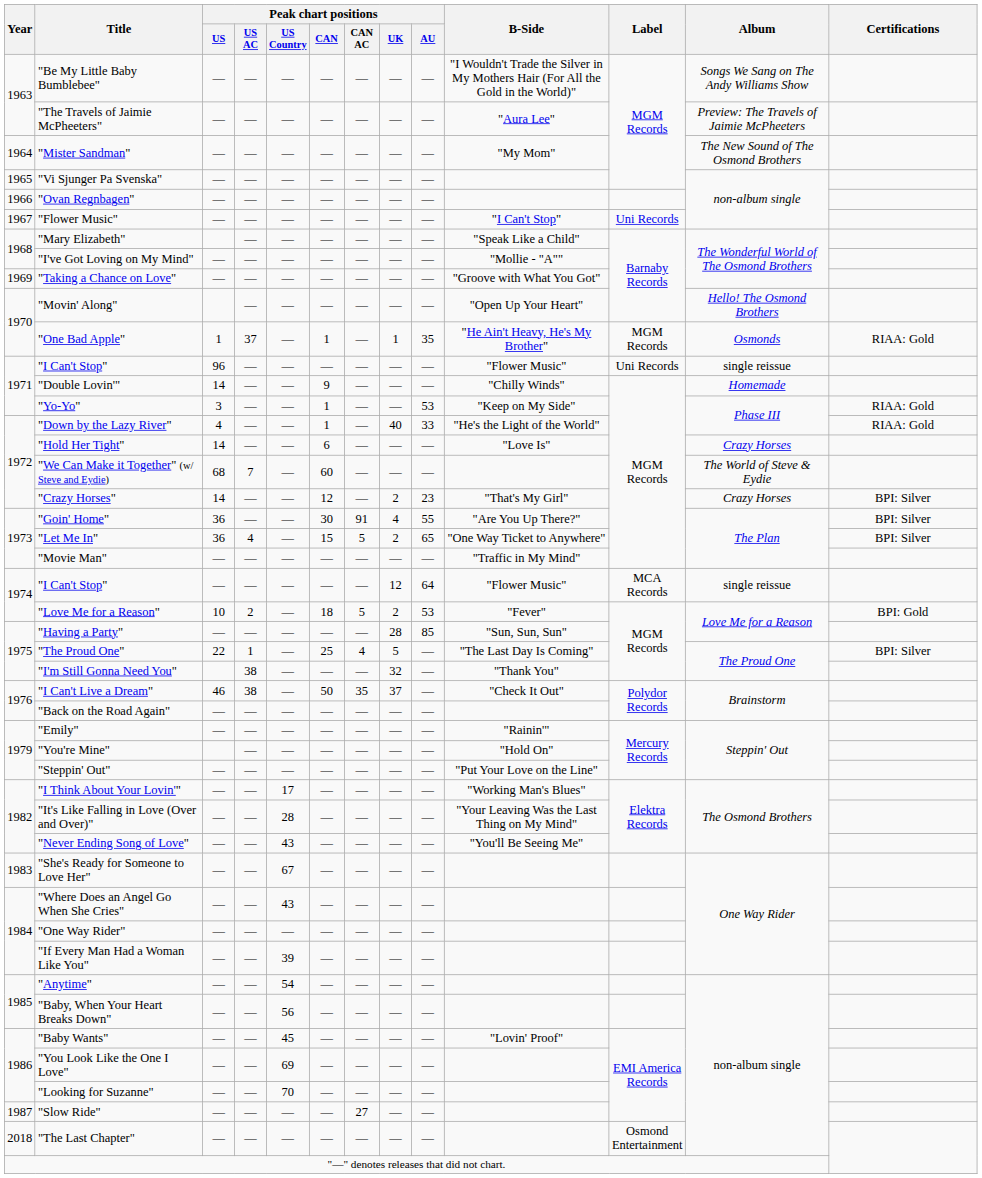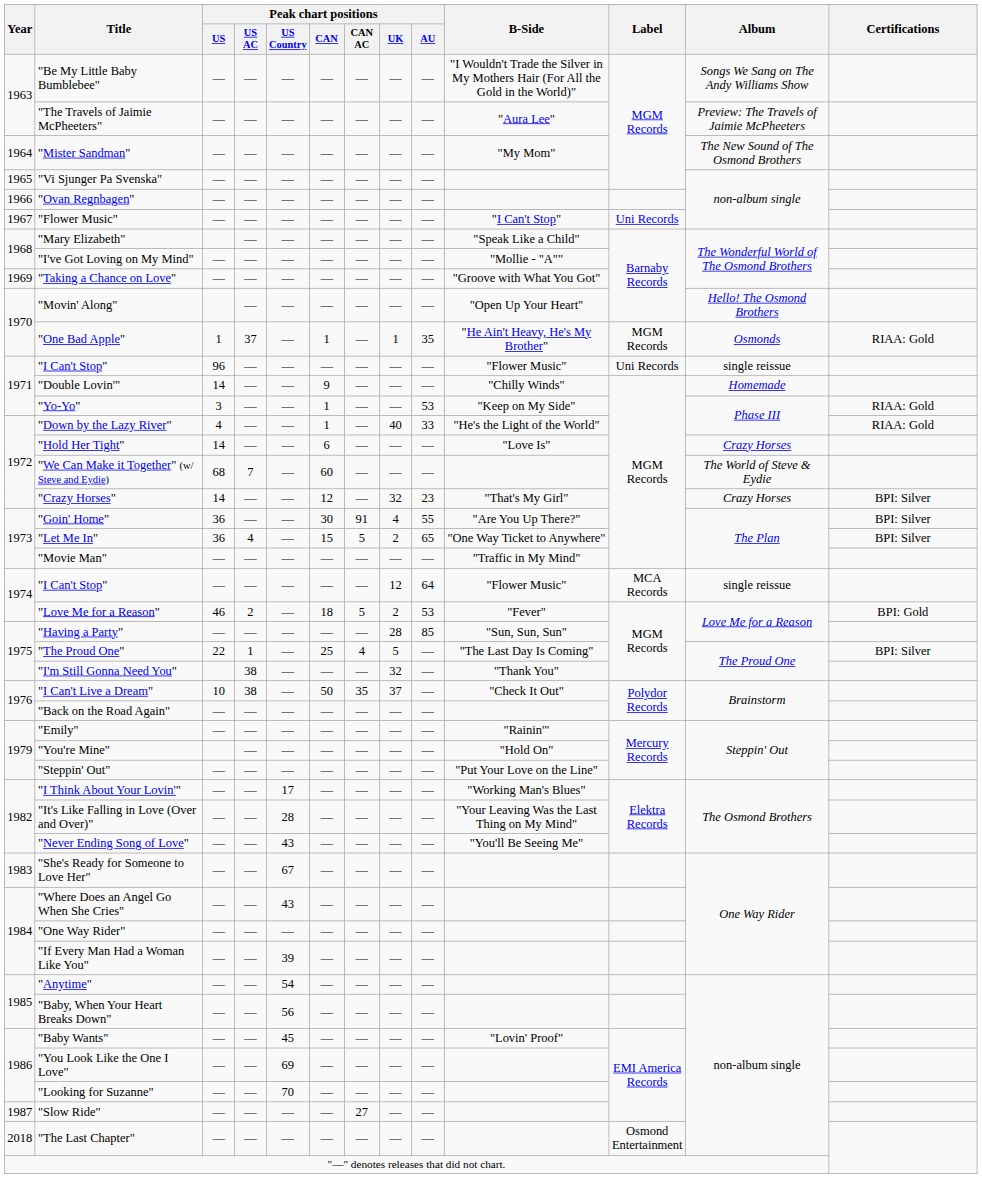 <table class="wikitable" style="text-align:center;">
 <tr>
 <th scope="col" rowspan="2" style="width:2em;">Year</th>
 <th scope="col" rowspan="2" style="width:18em;">Title</th>
 <th scope="col" colspan="7">Peak chart positions</th>
 <th scope="col" rowspan="2" style="width:18em;">B-Side</th>
 <th rowspan="2">Label</th>
 <th scope="col" rowspan="2" style="width:15em;">Album</th>
 <th scope="col" rowspan="2" style="width:15em;">Certifications</th>
 </tr>
 <tr style="font-size:smaller;">
 <th style="width:45px;"><a href='#'>US</a><br></th>
 <th style="width:45px;"><a href='#'>US AC</a><br></th>
 <th style="width:45px;"><a href='#'>US Country</a><br></th>
 <th style="width:45px;"><a href='#'>CAN</a></th>
 <th style="width:45px;">CAN AC</th>
 <th style="width:45px;"><a href='#'>UK</a><br></th>
 <th style="width:45px;"><a href='#'>AU</a></th>
 </tr>
 <tr>
 <td rowspan="2">1963</td>
 <td style="text-align:left;">"Be My Little Baby Bumblebee"</td>
 <td>—</td>
 <td>—</td>
 <td>—</td>
 <td>—</td>
 <td>—</td>
 <td>—</td>
 <td>—</td>
 <td>"I Wouldn't Trade the Silver in My Mothers Hair (For All the Gold in the World)"</td>
 <td rowspan="4"><a href='#'>MGM Records</a></td>
 <td><em>Songs We Sang on The Andy Williams Show</em></td>
 <td></td>
 </tr>
 <tr>
 <td style="text-align:left;">"The Travels of Jaimie McPheeters"</td>
 <td>—</td>
 <td>—</td>
 <td>—</td>
 <td>—</td>
 <td>—</td>
 <td>—</td>
 <td>—</td>
 <td>"<a href='#'>Aura Lee</a>"</td>
 <td><em>Preview: The Travels of Jaimie McPheeters</em></td>
 <td></td>
 </tr>
 <tr>
 <td>1964</td>
 <td style="text-align:left;">"<a href='#'>Mister Sandman</a>"</td>
 <td>—</td>
 <td>—</td>
 <td>—</td>
 <td>—</td>
 <td>—</td>
 <td>—</td>
 <td>—</td>
 <td>"My Mom"</td>
 <td><em>The New Sound of The Osmond Brothers</em></td>
 <td></td>
 </tr>
 <tr>
 <td>1965</td>
 <td style="text-align:left;">"Vi Sjunger Pa Svenska"</td>
 <td>—</td>
 <td>—</td>
 <td>—</td>
 <td>—</td>
 <td>—</td>
 <td>—</td>
 <td>—</td>
 <td></td>
 <td rowspan="3"><em>non-album single</em></td>
 <td></td>
 </tr>
 <tr>
 <td>1966</td>
 <td style="text-align:left;">"<a href='#'>Ovan Regnbagen</a>"</td>
 <td>—</td>
 <td>—</td>
 <td>—</td>
 <td>—</td>
 <td>—</td>
 <td>—</td>
 <td>—</td>
 <td></td>
 <td></td>
 <td></td>
 </tr>
 <tr>
 <td>1967</td>
 <td style="text-align:left;">"Flower Music"</td>
 <td>—</td>
 <td>—</td>
 <td>—</td>
 <td>—</td>
 <td>—</td>
 <td>—</td>
 <td>—</td>
 <td>"<a href='#'>I Can't Stop</a>"</td>
 <td><a href='#'>Uni Records</a></td>
 <td></td>
 </tr>
 <tr>
 <td rowspan="2">1968</td>
 <td style="text-align:left;">"Mary Elizabeth"</td>
 <td></td>
 <td>—</td>
 <td>—</td>
 <td>—</td>
 <td>—</td>
 <td>—</td>
 <td>—</td>
 <td>"Speak Like a Child"</td>
 <td rowspan="4"><a href='#'>Barnaby Records</a></td>
 <td rowspan="3"><em><a href='#'>The Wonderful World of The Osmond Brothers</a></em></td>
 <td></td>
 </tr>
 <tr>
 <td style="text-align:left;">"I've Got Loving on My Mind"</td>
 <td>—</td>
 <td>—</td>
 <td>—</td>
 <td>—</td>
 <td>—</td>
 <td>—</td>
 <td>—</td>
 <td>"Mollie - "A""</td>
 <td></td>
 </tr>
 <tr>
 <td>1969</td>
 <td style="text-align:left;">"<a href='#'>Taking a Chance on Love</a>"</td>
 <td>—</td>
 <td>—</td>
 <td>—</td>
 <td>—</td>
 <td>—</td>
 <td>—</td>
 <td>—</td>
 <td>"Groove with What You Got"</td>
 <td></td>
 </tr>
 <tr>
 <td rowspan="2">1970</td>
 <td style="text-align:left;">"Movin' Along"</td>
 <td></td>
 <td>—</td>
 <td>—</td>
 <td>—</td>
 <td>—</td>
 <td>—</td>
 <td>—</td>
 <td>"Open Up Your Heart"</td>
 <td><em><a href='#'>Hello! The Osmond Brothers</a></em></td>
 <td></td>
 </tr>
 <tr>
 <td style="text-align:left;">"<a href='#'>One Bad Apple</a>"</td>
 <td>1</td>
 <td>37</td>
 <td>—</td>
 <td>1</td>
 <td>—</td>
 <td>1</td>
 <td>35</td>
 <td>"<a href='#'>He Ain't Heavy, He's My Brother</a>"</td>
 <td>MGM Records</td>
 <td><em><a href='#'>Osmonds</a></em></td>
 <td>RIAA: Gold</td>
 </tr>
 <tr>
 <td rowspan="3">1971</td>
 <td style="text-align:left;">"<a href='#'>I Can't Stop</a>"</td>
 <td>96</td>
 <td>—</td>
 <td>—</td>
 <td>—</td>
 <td>—</td>
 <td>—</td>
 <td>—</td>
 <td>"Flower Music"</td>
 <td>Uni Records</td>
 <td>single reissue</td>
 <td></td>
 </tr>
 <tr>
 <td style="text-align:left;">"Double Lovin'"</td>
 <td>14</td>
 <td>—</td>
 <td>—</td>
 <td>9</td>
 <td>—</td>
 <td>—</td>
 <td>—</td>
 <td>"Chilly Winds"</td>
 <td rowspan="9">MGM Records</td>
 <td><em><a href='#'>Homemade</a></em></td>
 <td></td>
 </tr>
 <tr>
 <td style="text-align:left;">"<a href='#'>Yo-Yo</a>"</td>
 <td>3</td>
 <td>—</td>
 <td>—</td>
 <td>1</td>
 <td>—</td>
 <td>—</td>
 <td>53</td>
 <td>"Keep on My Side"</td>
 <td rowspan="2"><em><a href='#'>Phase III</a></em></td>
 <td>RIAA: Gold</td>
 </tr>
 <tr>
 <td rowspan="4">1972</td>
 <td style="text-align:left;">"<a href='#'>Down by the Lazy River</a>"</td>
 <td>4</td>
 <td>—</td>
 <td>—</td>
 <td>1</td>
 <td>—</td>
 <td>40</td>
 <td>33</td>
 <td>"He's the Light of the World"</td>
 <td>RIAA: Gold</td>
 </tr>
 <tr>
 <td style="text-align:left;">"<a href='#'>Hold Her Tight</a>"</td>
 <td>14</td>
 <td>—</td>
 <td>—</td>
 <td>6</td>
 <td>—</td>
 <td>—</td>
 <td>—</td>
 <td>"Love Is"</td>
 <td><em><a href='#'>Crazy Horses</a></em></td>
 <td></td>
 </tr>
 <tr>
 <td style="text-align:left;">"<a href='#'>We Can Make it Together</a>" <small>(w/ <a href='#'>Steve and Eydie</a>)</small></td>
 <td>68</td>
 <td>7</td>
 <td>—</td>
 <td>60</td>
 <td>—</td>
 <td>—</td>
 <td>—</td>
 <td></td>
 <td><em>The World of Steve & Eydie</em></td>
 <td></td>
 </tr>
 <tr>
 <td style="text-align:left;">"<a href='#'>Crazy Horses</a>"</td>
 <td>14</td>
 <td>—</td>
 <td>—</td>
 <td>12</td>
 <td>—</td>
-<td>2</td>
+<td>32</td>
 <td>23</td>
 <td>"That's My Girl"</td>
 <td><em>Crazy Horses</em></td>
 <td>BPI: Silver</td>
 </tr>
 <tr>
 <td rowspan="3">1973</td>
 <td style="text-align:left;">"<a href='#'>Goin' Home</a>"</td>
 <td>36</td>
 <td>—</td>
 <td>—</td>
 <td>30</td>
 <td>91</td>
 <td>4</td>
 <td>55</td>
 <td>"Are You Up There?"</td>
 <td rowspan="3"><em><a href='#'>The Plan</a></em></td>
 <td>BPI: Silver</td>
 </tr>
 <tr>
 <td style="text-align:left;">"<a href='#'>Let Me In</a>"</td>
 <td>36</td>
 <td>4</td>
 <td>—</td>
 <td>15</td>
 <td>5</td>
 <td>2</td>
 <td>65</td>
 <td>"One Way Ticket to Anywhere"</td>
 <td>BPI: Silver</td>
 </tr>
 <tr>
 <td style="text-align:left;">"Movie Man"</td>
 <td>—</td>
 <td>—</td>
 <td>—</td>
 <td>—</td>
 <td>—</td>
 <td>—</td>
 <td>—</td>
 <td>"Traffic in My Mind"</td>
 <td></td>
 </tr>
 <tr>
 <td rowspan="2">1974</td>
 <td style="text-align:left;">"<a href='#'>I Can't Stop</a>"</td>
 <td>—</td>
 <td>—</td>
 <td>—</td>
 <td>—</td>
 <td>—</td>
 <td>12</td>
 <td>64</td>
 <td>"Flower Music"</td>
 <td>MCA Records</td>
 <td>single reissue</td>
 <td></td>
 </tr>
 <tr>
 <td style="text-align:left;">"<a href='#'>Love Me for a Reason</a>"</td>
-<td>10</td>
+<td>46</td>
 <td>2</td>
 <td>—</td>
 <td>18</td>
 <td>5</td>
 <td>2</td>
 <td>53</td>
 <td>"Fever"</td>
 <td rowspan="4">MGM Records</td>
 <td rowspan="2"><em><a href='#'>Love Me for a Reason</a></em></td>
 <td>BPI: Gold</td>
 </tr>
 <tr>
 <td rowspan="3">1975</td>
 <td style="text-align:left;">"<a href='#'>Having a Party</a>"</td>
 <td>—</td>
 <td>—</td>
 <td>—</td>
 <td>—</td>
 <td>—</td>
 <td>28</td>
 <td>85</td>
 <td>"Sun, Sun, Sun"</td>
 <td></td>
 </tr>
 <tr>
 <td style="text-align:left;">"<a href='#'>The Proud One</a>"</td>
 <td>22</td>
 <td>1</td>
 <td>—</td>
 <td>25</td>
 <td>4</td>
 <td>5</td>
 <td>—</td>
 <td>"The Last Day Is Coming"</td>
 <td rowspan="2"><em><a href='#'>The Proud One</a></em></td>
 <td>BPI: Silver</td>
 </tr>
 <tr>
 <td style="text-align:left;">"<a href='#'>I'm Still Gonna Need You</a>"</td>
 <td></td>
 <td>38</td>
 <td>—</td>
 <td>—</td>
 <td>—</td>
 <td>32</td>
 <td>—</td>
 <td>"Thank You"</td>
 <td></td>
 </tr>
 <tr>
 <td rowspan="2">1976</td>
 <td style="text-align:left;">"<a href='#'>I Can't Live a Dream</a>"</td>
-<td>46</td>
+<td>10</td>
 <td>38</td>
 <td>—</td>
 <td>50</td>
 <td>35</td>
 <td>37</td>
 <td>—</td>
 <td>"Check It Out"</td>
 <td rowspan="2"><a href='#'>Polydor Records</a></td>
 <td rowspan="2"><em>Brainstorm</em></td>
 <td></td>
 </tr>
 <tr>
 <td style="text-align:left;">"Back on the Road Again"</td>
 <td>—</td>
 <td>—</td>
 <td>—</td>
 <td>—</td>
 <td>—</td>
 <td>—</td>
 <td>—</td>
 <td></td>
 <td></td>
 </tr>
 <tr>
 <td rowspan="3">1979</td>
 <td style="text-align:left;">"Emily"</td>
 <td>—</td>
 <td>—</td>
 <td>—</td>
 <td>—</td>
 <td>—</td>
 <td>—</td>
 <td>—</td>
 <td>"Rainin'"</td>
 <td rowspan="3"><a href='#'>Mercury Records</a></td>
 <td rowspan="3"><em>Steppin' Out</em></td>
 <td></td>
 </tr>
 <tr>
 <td style="text-align:left;">"You're Mine"</td>
 <td></td>
 <td>—</td>
 <td>—</td>
 <td>—</td>
 <td>—</td>
 <td>—</td>
 <td>—</td>
 <td>"Hold On"</td>
 <td></td>
 </tr>
 <tr>
 <td style="text-align:left;">"Steppin' Out"</td>
 <td>—</td>
 <td>—</td>
 <td>—</td>
 <td>—</td>
 <td>—</td>
 <td>—</td>
 <td>—</td>
 <td>"Put Your Love on the Line"</td>
 <td></td>
 </tr>
 <tr>
 <td rowspan="3">1982</td>
 <td style="text-align:left;">"<a href='#'>I Think About Your Lovin'</a>"</td>
 <td>—</td>
 <td>—</td>
 <td>17</td>
 <td>—</td>
 <td>—</td>
 <td>—</td>
 <td>—</td>
 <td>"Working Man's Blues"</td>
 <td rowspan="3"><a href='#'>Elektra Records</a></td>
 <td rowspan="3"><em>The Osmond Brothers</em></td>
 <td></td>
 </tr>
 <tr>
 <td style="text-align:left;">"It's Like Falling in Love (Over and Over)"</td>
 <td>—</td>
 <td>—</td>
 <td>28</td>
 <td>—</td>
 <td>—</td>
 <td>—</td>
 <td>—</td>
 <td>"Your Leaving Was the Last Thing on My Mind"</td>
 <td></td>
 </tr>
 <tr>
 <td style="text-align:left;">"<a href='#'>Never Ending Song of Love</a>"</td>
 <td>—</td>
 <td>—</td>
 <td>43</td>
 <td>—</td>
 <td>—</td>
 <td>—</td>
 <td>—</td>
 <td>"You'll Be Seeing Me"</td>
 <td></td>
 </tr>
 <tr>
 <td>1983</td>
 <td style="text-align:left;">"She's Ready for Someone to Love Her"</td>
 <td>—</td>
 <td>—</td>
 <td>67</td>
 <td>—</td>
 <td>—</td>
 <td>—</td>
 <td>—</td>
 <td></td>
 <td></td>
 <td rowspan="4"><em>One Way Rider</em></td>
 <td></td>
 </tr>
 <tr>
 <td rowspan="3">1984</td>
 <td style="text-align:left;">"Where Does an Angel Go When She Cries"</td>
 <td>—</td>
 <td>—</td>
 <td>43</td>
 <td>—</td>
 <td>—</td>
 <td>—</td>
 <td>—</td>
 <td></td>
 <td></td>
 </tr>
 <tr>
 <td style="text-align:left;">"One Way Rider"</td>
 <td>—</td>
 <td>—</td>
 <td>—</td>
 <td>—</td>
 <td>—</td>
 <td>—</td>
 <td>—</td>
 <td></td>
 <td></td>
 <td></td>
 </tr>
 <tr>
 <td style="text-align:left;">"If Every Man Had a Woman Like You"</td>
 <td>—</td>
 <td>—</td>
 <td>39</td>
 <td>—</td>
 <td>—</td>
 <td>—</td>
 <td>—</td>
 <td></td>
 <td></td>
 <td></td>
 </tr>
 <tr>
 <td rowspan="2">1985</td>
 <td style="text-align:left;">"<a href='#'>Anytime</a>"</td>
 <td>—</td>
 <td>—</td>
 <td>54</td>
 <td>—</td>
 <td>—</td>
 <td>—</td>
 <td>—</td>
 <td></td>
 <td></td>
 <td rowspan="7">non-album single</td>
 <td></td>
 </tr>
 <tr>
 <td style="text-align:left;">"Baby, When Your Heart Breaks Down"</td>
 <td>—</td>
 <td>—</td>
 <td>56</td>
 <td>—</td>
 <td>—</td>
 <td>—</td>
 <td>—</td>
 <td></td>
 <td></td>
 </tr>
 <tr>
 <td rowspan="3">1986</td>
 <td style="text-align:left;">"Baby Wants"</td>
 <td>—</td>
 <td>—</td>
 <td>45</td>
 <td>—</td>
 <td>—</td>
 <td>—</td>
 <td>—</td>
 <td>"Lovin' Proof"</td>
 <td rowspan="4"><a href='#'>EMI America Records</a></td>
 <td></td>
 </tr>
 <tr>
 <td style="text-align:left;">"You Look Like the One I Love"</td>
 <td>—</td>
 <td>—</td>
 <td>69</td>
 <td>—</td>
 <td>—</td>
 <td>—</td>
 <td>—</td>
 <td></td>
 <td></td>
 </tr>
 <tr>
 <td style="text-align:left;">"Looking for Suzanne"</td>
 <td>—</td>
 <td>—</td>
 <td>70</td>
 <td>—</td>
 <td>—</td>
 <td>—</td>
 <td>—</td>
 <td></td>
 <td></td>
 </tr>
 <tr>
 <td>1987</td>
 <td style="text-align:left;">"Slow Ride"</td>
 <td>—</td>
 <td>—</td>
 <td>—</td>
 <td>—</td>
 <td>27</td>
 <td>—</td>
 <td>—</td>
 <td></td>
 <td></td>
 </tr>
 <tr>
 <td>2018</td>
 <td style="text-align:left;">"The Last Chapter"</td>
 <td>—</td>
 <td>—</td>
 <td>—</td>
 <td>—</td>
 <td>—</td>
 <td>—</td>
 <td>—</td>
 <td></td>
 <td>Osmond Entertainment</td>
 </tr>
 <tr>
 <td colspan="12" style="text-align:center; font-size:90%;">"—" denotes releases that did not chart.</td>
 </tr>
 </table>
